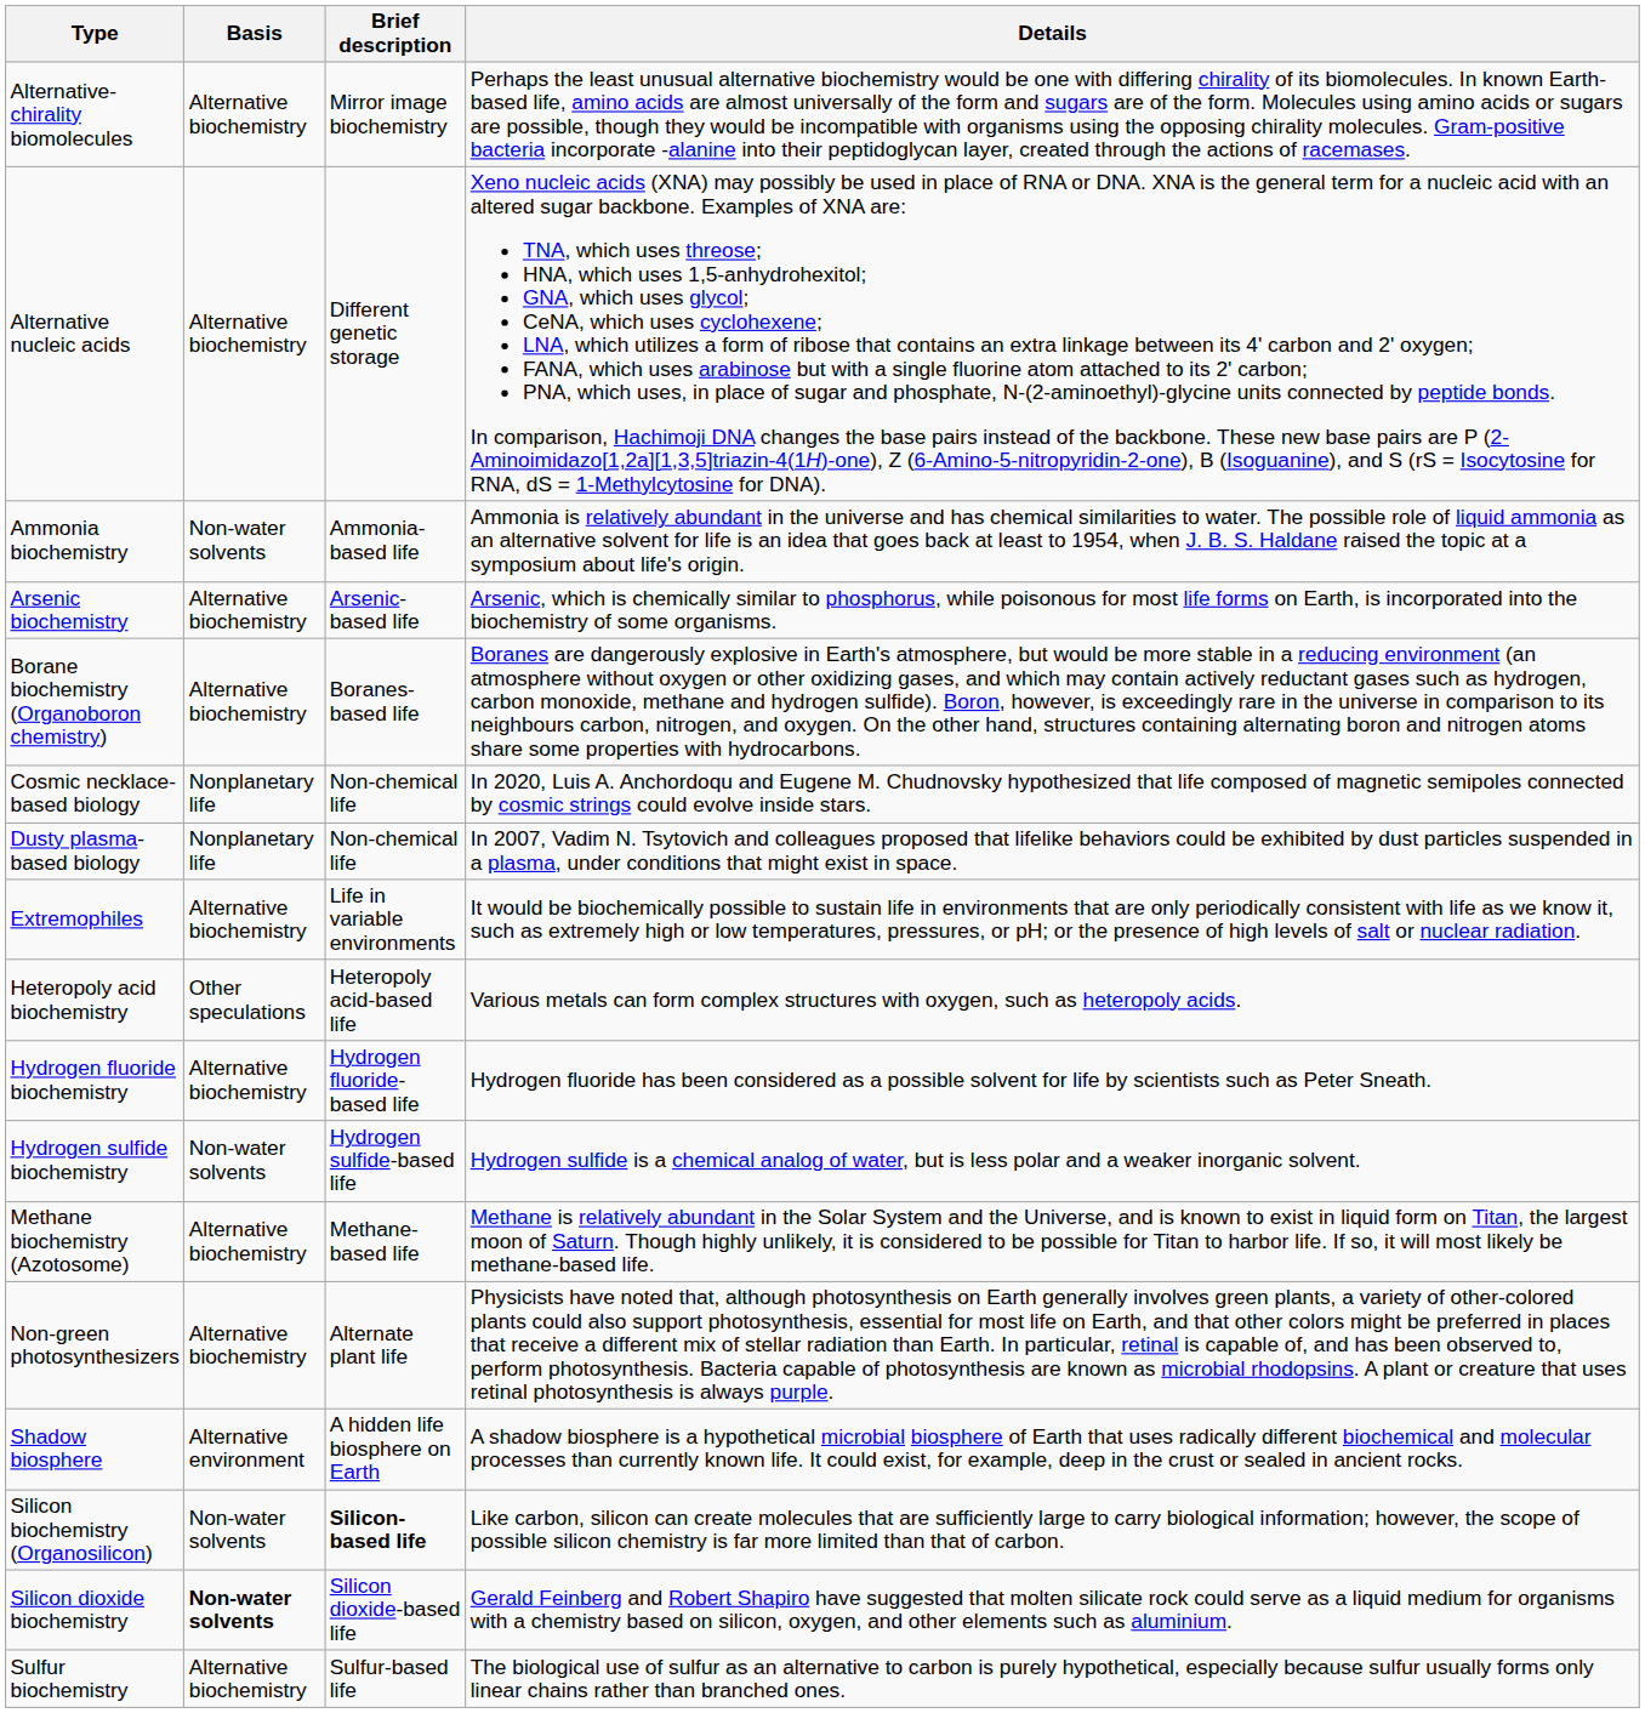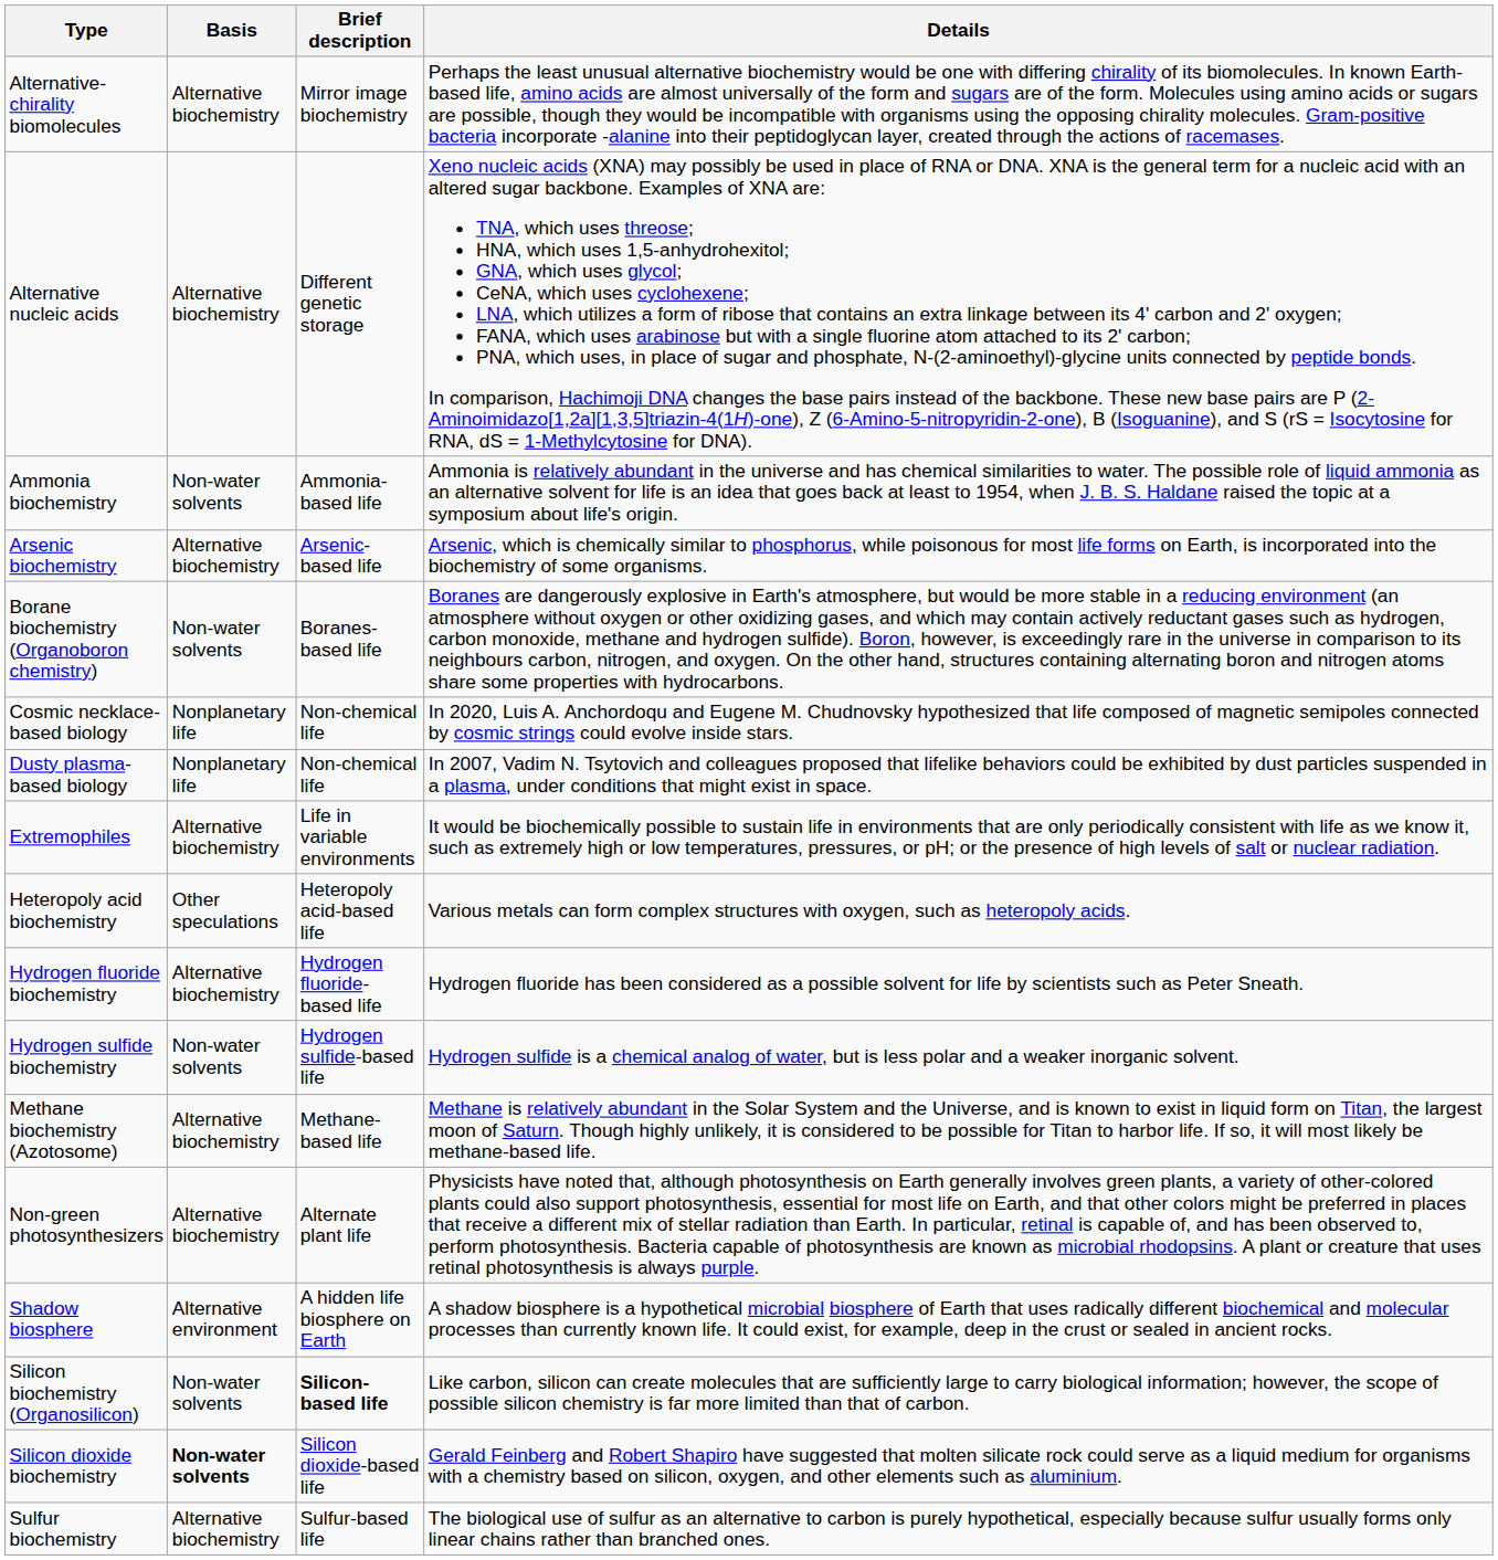 <table class="wikitable sortable">
 <tr>
 <th width=100>Type</th>
 <th width=100>Basis</th>
 <th width=100>Brief description</th>
 <th class=unsortable>Details</th>
 </tr>
 <tr>
 <td>Alternative-<a href='#'>chirality</a> biomolecules</td>
 <td>Alternative biochemistry</td>
 <td>Mirror image biochemistry</td>
 <td>Perhaps the least unusual alternative biochemistry would be one with differing <a href='#'>chirality</a> of its biomolecules. In known Earth-based life, <a href='#'>amino acids</a> are almost universally of the  form and <a href='#'>sugars</a> are of the  form. Molecules using  amino acids or  sugars are possible, though they would be incompatible with organisms using the opposing chirality molecules. <a href='#'>Gram-positive bacteria</a> incorporate -<a href='#'>alanine</a> into their peptidoglycan layer, created through the actions of <a href='#'>racemases</a>.</td>
 </tr>
 <tr>
 <td>Alternative nucleic acids</td>
 <td>Alternative biochemistry</td>
 <td>Different genetic storage</td>
 <td><a href='#'>Xeno nucleic acids</a> (XNA) may possibly be used in place of RNA or DNA. XNA is the general term for a nucleic acid with an altered sugar backbone. Examples of XNA are:<br><ul><li><a href='#'>TNA</a>, which uses <a href='#'>threose</a>;</li><li>HNA, which uses 1,5-anhydrohexitol;</li><li><a href='#'>GNA</a>, which uses <a href='#'>glycol</a>;</li><li>CeNA, which uses <a href='#'>cyclohexene</a>;</li><li><a href='#'>LNA</a>, which utilizes a form of ribose that contains an extra linkage between its 4' carbon and 2' oxygen;</li><li>FANA, which uses <a href='#'>arabinose</a> but with a single fluorine atom attached to its 2' carbon;</li><li>PNA, which uses, in place of sugar and phosphate, N-(2-aminoethyl)-glycine units connected by <a href='#'>peptide bonds</a>.</li></ul>In comparison, <a href='#'>Hachimoji DNA</a> changes the base pairs instead of the backbone. These new base pairs are P (<a href='#'>2-Aminoimidazo[1,2a][1,3,5]triazin-4(1<em>H</em>)-one</a>), Z (<a href='#'>6-Amino-5-nitropyridin-2-one</a>), B (<a href='#'>Isoguanine</a>), and S (rS = <a href='#'>Isocytosine</a> for RNA, dS = <a href='#'>1-Methylcytosine</a> for DNA).</td>
 </tr>
 <tr>
 <td>Ammonia biochemistry</td>
 <td>Non-water solvents</td>
 <td>Ammonia-based life</td>
 <td>Ammonia is <a href='#'>relatively abundant</a> in the universe and has chemical similarities to water. The possible role of <a href='#'>liquid ammonia</a> as an alternative solvent for life is an idea that goes back at least to 1954, when <a href='#'>J.&nbsp;B.&nbsp;S. Haldane</a> raised the topic at a symposium about life's origin.</td>
 </tr>
 <tr>
 <td><a href='#'>Arsenic biochemistry</a></td>
 <td>Alternative biochemistry</td>
 <td><a href='#'>Arsenic</a>-based life</td>
 <td><a href='#'>Arsenic</a>, which is chemically similar to <a href='#'>phosphorus</a>, while poisonous for most <a href='#'>life forms</a> on Earth, is incorporated into the biochemistry of some organisms.</td>
 </tr>
 <tr>
 <td>Borane biochemistry (<a href='#'>Organoboron chemistry</a>)</td>
-<td>Alternative biochemistry</td>
+<td>Non-water solvents</td>
 <td>Boranes-based life</td>
 <td><a href='#'>Boranes</a> are dangerously explosive in Earth's atmosphere, but would be more stable in a <a href='#'>reducing environment</a> (an atmosphere without oxygen or other oxidizing gases, and which may contain actively reductant gases such as hydrogen, carbon monoxide, methane and hydrogen sulfide). <a href='#'>Boron</a>, however, is exceedingly rare in the universe in comparison to its neighbours carbon, nitrogen, and oxygen. On the other hand, structures containing alternating boron and nitrogen atoms share some properties with hydrocarbons.</td>
 </tr>
 <tr>
 <td>Cosmic necklace-based biology</td>
 <td>Nonplanetary life</td>
 <td>Non-chemical life</td>
 <td>In 2020, Luis A. Anchordoqu and Eugene M. Chudnovsky hypothesized that life composed of magnetic semipoles connected by <a href='#'>cosmic strings</a> could evolve inside stars.</td>
 </tr>
 <tr>
 <td><a href='#'>Dusty plasma</a>-based biology</td>
 <td>Nonplanetary life</td>
 <td>Non-chemical life</td>
 <td>In 2007, Vadim N. Tsytovich and colleagues proposed that lifelike behaviors could be exhibited by dust particles suspended in a <a href='#'>plasma</a>, under conditions that might exist in space.</td>
 </tr>
 <tr>
 <td><a href='#'>Extremophiles</a></td>
 <td>Alternative biochemistry</td>
 <td>Life in variable environments</td>
 <td>It would be biochemically possible to sustain life in environments that are only periodically consistent with life as we know it, such as extremely high or low temperatures, pressures, or pH; or the presence of high levels of <a href='#'>salt</a> or <a href='#'>nuclear radiation</a>.</td>
 </tr>
 <tr>
 <td>Heteropoly acid biochemistry</td>
 <td>Other speculations</td>
 <td>Heteropoly acid-based life</td>
 <td>Various metals can form complex structures with oxygen, such as <a href='#'>heteropoly acids</a>.</td>
 </tr>
 <tr>
 <td><a href='#'>Hydrogen fluoride</a> biochemistry</td>
 <td>Alternative biochemistry</td>
 <td><a href='#'>Hydrogen fluoride</a>-based life</td>
 <td>Hydrogen fluoride has been considered as a possible solvent for life by scientists such as Peter Sneath.</td>
 </tr>
 <tr>
 <td><a href='#'>Hydrogen sulfide</a> biochemistry</td>
 <td>Non-water solvents</td>
 <td><a href='#'>Hydrogen sulfide</a>-based life</td>
 <td><a href='#'>Hydrogen sulfide</a> is a <a href='#'>chemical analog of water</a>, but is less polar and a weaker inorganic solvent.</td>
 </tr>
 <tr>
 <td>Methane biochemistry (Azotosome)</td>
 <td>Alternative biochemistry</td>
 <td>Methane-based life</td>
 <td><a href='#'>Methane</a> is <a href='#'>relatively abundant</a> in the Solar System and the Universe, and is known to exist in liquid form on <a href='#'>Titan</a>, the largest moon of <a href='#'>Saturn</a>. Though highly unlikely, it is considered to be possible for Titan to harbor life. If so, it will most likely be methane-based life.</td>
 </tr>
 <tr>
 <td>Non-green photosynthesizers</td>
 <td>Alternative biochemistry</td>
 <td>Alternate plant life</td>
 <td>Physicists have noted that, although photosynthesis on Earth generally involves green plants, a variety of other-colored plants could also support photosynthesis, essential for most life on Earth, and that other colors might be preferred in places that receive a different mix of stellar radiation than Earth. In particular, <a href='#'>retinal</a> is capable of, and has been observed to, perform photosynthesis. Bacteria capable of photosynthesis are known as <a href='#'>microbial rhodopsins</a>. A plant or creature that uses retinal photosynthesis is always <a href='#'>purple</a>.</td>
 </tr>
 <tr>
 <td><a href='#'>Shadow biosphere</a></td>
 <td>Alternative environment</td>
 <td>A hidden life biosphere on <a href='#'>Earth</a></td>
 <td>A shadow biosphere is a hypothetical <a href='#'>microbial</a> <a href='#'>biosphere</a> of Earth that uses radically different <a href='#'>biochemical</a> and <a href='#'>molecular</a> processes than currently known life. It could exist, for example, deep in the crust or sealed in ancient rocks.</td>
 </tr>
 <tr>
 <td>Silicon biochemistry (<a href='#'>Organosilicon</a>)</td>
 <td>Non-water solvents</td>
 <td><strong>Silicon-based life</strong></td>
 <td>Like carbon, silicon can create molecules that are sufficiently large to carry biological information; however, the scope of possible silicon chemistry is far more limited than that of carbon.</td>
 </tr>
 <tr>
 <td><a href='#'>Silicon dioxide</a> biochemistry</td>
 <td><strong>Non-water solvents</strong></td>
 <td><a href='#'>Silicon dioxide</a>-based life</td>
 <td><a href='#'>Gerald Feinberg</a> and <a href='#'>Robert Shapiro</a> have suggested that molten silicate rock could serve as a liquid medium for organisms with a chemistry based on silicon, oxygen, and other elements such as <a href='#'>aluminium</a>.</td>
 </tr>
 <tr>
 <td>Sulfur biochemistry</td>
 <td>Alternative biochemistry</td>
 <td>Sulfur-based life</td>
 <td>The biological use of sulfur as an alternative to carbon is purely hypothetical, especially because sulfur usually forms only linear chains rather than branched ones.</td>
 </tr>
 </table>
